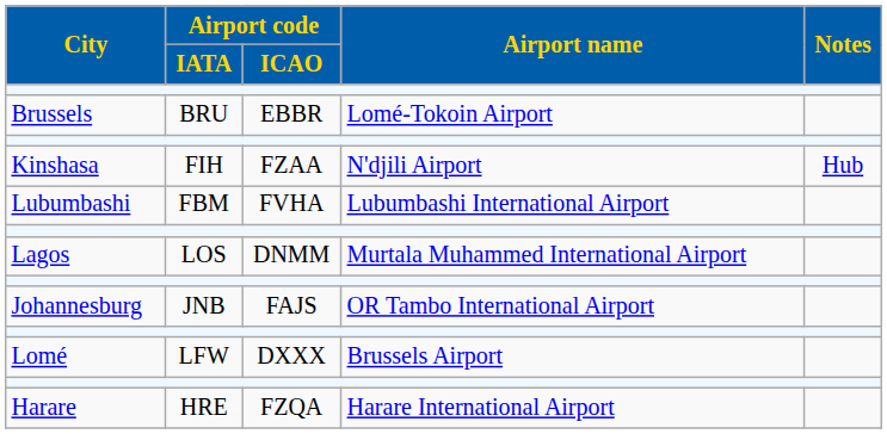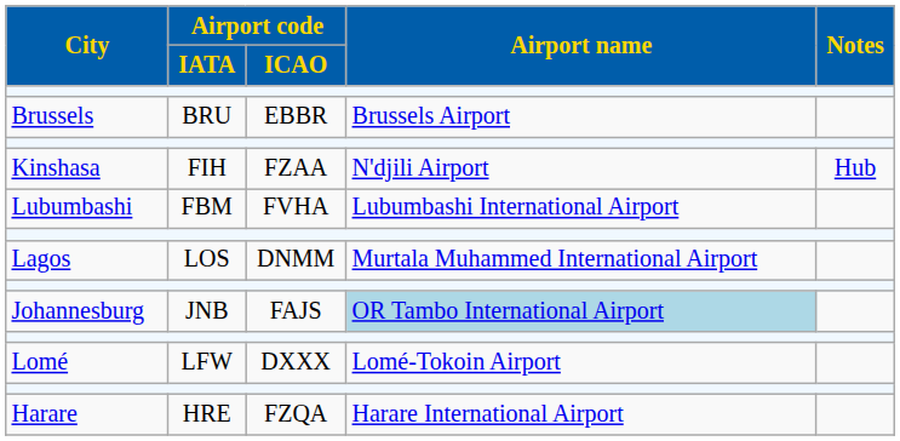 <table class="wikitable" style="font-size: 85%" width="500">
 <tr>
 <th style="background:#005DAA; color: #FFD700" rowspan="2">City</th>
 <th style="background:#005DAA; color: #FFD700" colspan="2">Airport code</th>
 <th style="background:#005DAA; color: #FFD700" rowspan="2">Airport name</th>
 <th style="background:#005DAA; color: #FFD700" rowspan="2">Notes</th>
 </tr>
 <tr>
 <th style="background:#005DAA; color: #FFD700">IATA</th>
 <th style="background:#005DAA; color: #FFD700">ICAO</th>
 </tr>
 <tr bgcolor=#F0F8FF>
 <td colspan="6"><strong></strong></td>
 </tr>
 <tr>
 <td><a href='#'>Brussels</a></td>
 <td align=center>BRU</td>
 <td align=center>EBBR</td>
-<td><a href='#'>Lomé-Tokoin Airport</a></td>
+<td><a href='#'>Brussels Airport</a></td>
 <td align=center></td>
 </tr>
 <tr bgcolor=#F0F8FF>
 <td colspan="6"><strong></strong></td>
 </tr>
 <tr>
 <td><a href='#'>Kinshasa</a></td>
 <td align=center>FIH</td>
 <td align=center>FZAA</td>
 <td><a href='#'>N'djili Airport</a></td>
 <td align=center><a href='#'>Hub</a></td>
 </tr>
 <tr>
 <td><a href='#'>Lubumbashi</a></td>
 <td align=center>FBM</td>
 <td align=center>FVHA</td>
 <td><a href='#'>Lubumbashi International Airport</a></td>
 <td align=center></td>
 </tr>
 <tr bgcolor=#F0F8FF>
 <td colspan="6"><strong></strong></td>
 </tr>
 <tr>
 <td><a href='#'>Lagos</a></td>
 <td align=center>LOS</td>
 <td align=center>DNMM</td>
 <td><a href='#'>Murtala Muhammed International Airport</a></td>
 <td align=center></td>
 </tr>
 <tr bgcolor=#F0F8FF>
 <td colspan="6"><strong></strong></td>
 </tr>
 <tr>
 <td><a href='#'>Johannesburg</a></td>
 <td align=center>JNB</td>
 <td align=center>FAJS</td>
-<td><a href='#'>OR Tambo International Airport</a></td>
+<td style="background: lightblue;"><a href='#'>OR Tambo International Airport</a></td>
 <td align=center></td>
 </tr>
 <tr bgcolor=#F0F8FF>
 <td colspan="6"><strong></strong></td>
 </tr>
 <tr>
 <td><a href='#'>Lomé</a></td>
 <td align=center>LFW</td>
 <td align=center>DXXX</td>
-<td><a href='#'>Brussels Airport</a></td>
+<td><a href='#'>Lomé-Tokoin Airport</a></td>
 <td align=center></td>
 </tr>
 <tr bgcolor=#F0F8FF>
 <td colspan="6"><strong></strong></td>
 </tr>
 <tr>
 <td><a href='#'>Harare</a></td>
 <td align=center>HRE</td>
 <td align=center>FZQA</td>
 <td><a href='#'>Harare International Airport</a></td>
 <td align=center></td>
 </tr>
 </table>
